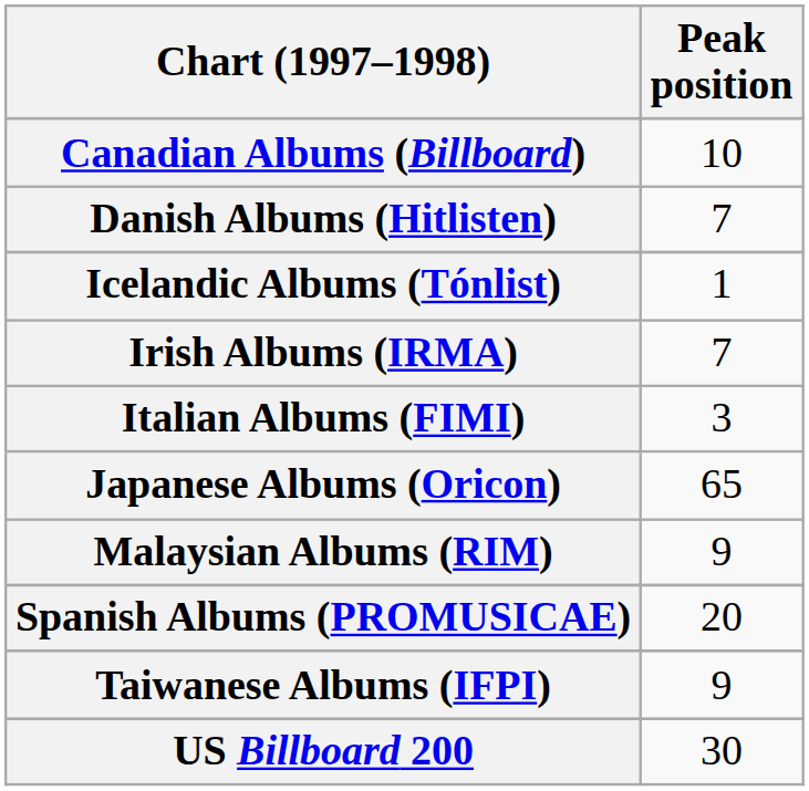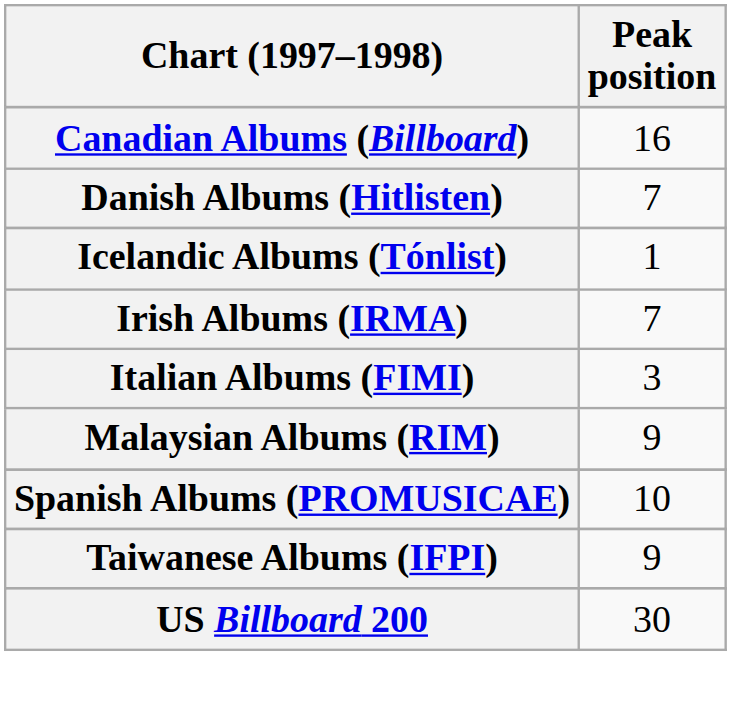 <table class="wikitable sortable plainrowheaders" style="text-align:center">
 <tr>
 <th scope="col">Chart (1997–1998)</th>
 <th scope="col">Peak<br>position</th>
 </tr>
 <tr>
 </tr>
 <tr>
 </tr>
 <tr>
 </tr>
 <tr>
 </tr>
 <tr>
 <th scope="row"><a href='#'>Canadian Albums</a> (<em><a href='#'>Billboard</a></em>)</th>
-<td>10</td>
+<td>16</td>
 </tr>
 <tr>
 <th scope="row">Danish Albums (<a href='#'>Hitlisten</a>)</th>
 <td>7</td>
 </tr>
 <tr>
 </tr>
 <tr>
 </tr>
 <tr>
 </tr>
 <tr>
 </tr>
 <tr>
 </tr>
 <tr>
 <th scope="row">Icelandic Albums (<a href='#'>Tónlist</a>)</th>
 <td>1</td>
 </tr>
 <tr>
 <th scope="row">Irish Albums (<a href='#'>IRMA</a>)</th>
 <td>7</td>
 </tr>
 <tr>
 <th scope="row">Italian Albums (<a href='#'>FIMI</a>)</th>
 <td>3</td>
 </tr>
 <tr>
-<th scope="row">Japanese Albums (<a href='#'>Oricon</a>)</th>
-<td align="center">65</td>
-</tr>
-<tr>
 <th scope="row">Malaysian Albums (<a href='#'>RIM</a>)</th>
 <td>9</td>
 </tr>
 <tr>
 </tr>
 <tr>
 </tr>
 <tr>
 </tr>
 <tr>
 <th scope="row">Spanish Albums (<a href='#'>PROMUSICAE</a>)</th>
-<td>20</td>
+<td>10</td>
 </tr>
 <tr>
 </tr>
 <tr>
 </tr>
 <tr>
 <th scope="row">Taiwanese Albums (<a href='#'>IFPI</a>)</th>
 <td>9</td>
 </tr>
 <tr>
 </tr>
 <tr>
 <th scope="row">US <a href='#'><em>Billboard</em> 200</a></th>
 <td>30</td>
 </tr>
 </table>
